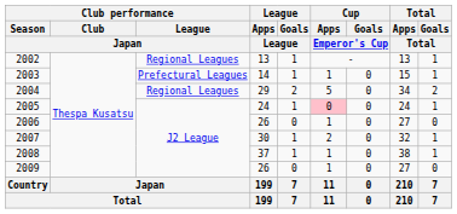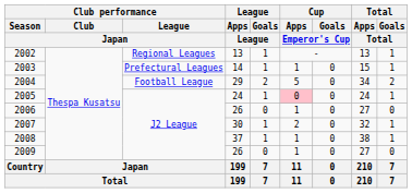 <table class="wikitable" style="text-align:center;">
 <tr>
 <th colspan=3>Club performance</th>
 <th colspan=2>League</th>
 <th colspan=2>Cup</th>
 <th colspan=2>Total</th>
 </tr>
 <tr>
 <th>Season</th>
 <th>Club</th>
 <th>League</th>
 <th>Apps</th>
 <th>Goals</th>
 <th>Apps</th>
 <th>Goals</th>
 <th>Apps</th>
 <th>Goals</th>
 </tr>
 <tr>
 <th colspan=3>Japan</th>
 <th colspan=2>League</th>
 <th colspan=2><a href='#'>Emperor's Cup</a></th>
 <th colspan=2>Total</th>
 </tr>
 <tr>
 <td>2002</td>
 <td rowspan="8"><a href='#'>Thespa Kusatsu</a></td>
 <td><a href='#'>Regional Leagues</a></td>
 <td>13</td>
 <td>1</td>
 <td colspan="2">-</td>
 <td>13</td>
 <td>1</td>
 </tr>
 <tr>
 <td>2003</td>
 <td><a href='#'>Prefectural Leagues</a></td>
 <td>14</td>
 <td>1</td>
 <td>1</td>
 <td>0</td>
 <td>15</td>
 <td>1</td>
 </tr>
 <tr>
 <td>2004</td>
-<td><a href='#'>Regional Leagues</a></td>
+<td><a href='#'>Football League</a></td>
 <td>29</td>
 <td>2</td>
 <td>5</td>
 <td>0</td>
 <td>34</td>
 <td>2</td>
 </tr>
 <tr>
 <td>2005</td>
 <td rowspan="5"><a href='#'>J2 League</a></td>
 <td>24</td>
 <td>1</td>
 <td style="background: pink;">0</td>
 <td>0</td>
 <td>24</td>
 <td>1</td>
 </tr>
 <tr>
 <td>2006</td>
 <td>26</td>
 <td>0</td>
 <td>1</td>
 <td>0</td>
 <td>27</td>
 <td>0</td>
 </tr>
 <tr>
 <td>2007</td>
 <td>30</td>
 <td>1</td>
 <td>2</td>
 <td>0</td>
 <td>32</td>
 <td>1</td>
 </tr>
 <tr>
 <td>2008</td>
 <td>37</td>
 <td>1</td>
 <td>1</td>
 <td>0</td>
 <td>38</td>
 <td>1</td>
 </tr>
 <tr>
 <td>2009</td>
 <td>26</td>
 <td>0</td>
 <td>1</td>
 <td>0</td>
 <td>27</td>
 <td>0</td>
 </tr>
 <tr>
 <th rowspan=1>Country</th>
 <th colspan=2>Japan</th>
 <th>199</th>
 <th>7</th>
 <th>11</th>
 <th>0</th>
 <th>210</th>
 <th>7</th>
 </tr>
 <tr>
 <th colspan=3>Total</th>
 <th>199</th>
 <th>7</th>
 <th>11</th>
 <th>0</th>
 <th>210</th>
 <th>7</th>
 </tr>
 </table>
